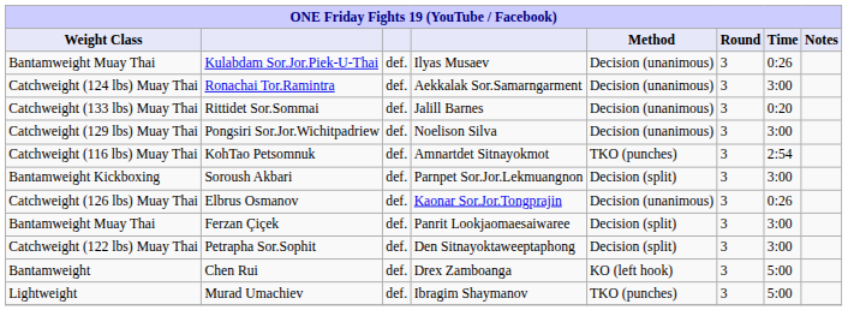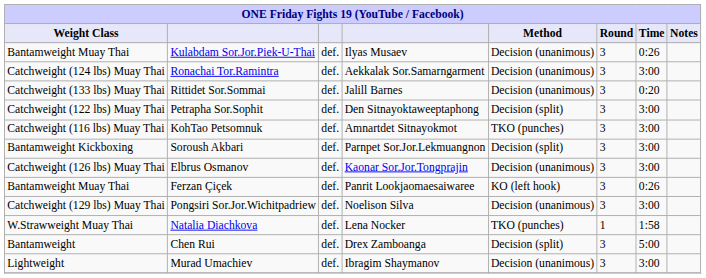 <table class="wikitable" style="font-size: 80%;">
 <tr>
 <th colspan="8" style="background-color: #ccf; color: #000080; text-align: center;"><strong>ONE Friday Fights 19 (YouTube / Facebook)</strong></th>
 </tr>
 <tr>
 <th colspan="1" style="background-color: #E6E8FA; color: #000000; text-align: center;">Weight Class</th>
 <th colspan="1" style="background-color: #E6E8FA; color: #000000; text-align: center;"></th>
 <th colspan="1" style="background-color: #E6E8FA; color: #000000; text-align: center;"></th>
 <th colspan="1" style="background-color: #E6E8FA; color: #000000; text-align: center;"></th>
 <th colspan="1" style="background-color: #E6E8FA; color: #000000; text-align: center;">Method</th>
 <th colspan="1" style="background-color: #E6E8FA; color: #000000; text-align: center;">Round</th>
 <th colspan="1" style="background-color: #E6E8FA; color: #000000; text-align: center;">Time</th>
 <th colspan="1" style="background-color: #E6E8FA; color: #000000; text-align: center;">Notes</th>
 </tr>
 <tr>
 <td>Bantamweight Muay Thai</td>
 <td> <a href='#'>Kulabdam Sor.Jor.Piek-U-Thai</a></td>
 <td>def.</td>
 <td> Ilyas Musaev</td>
 <td>Decision (unanimous)</td>
 <td>3</td>
 <td>0:26</td>
 <td></td>
 </tr>
 <tr>
 <td>Catchweight (124 lbs) Muay Thai</td>
 <td> <a href='#'>Ronachai Tor.Ramintra</a></td>
 <td>def.</td>
 <td> Aekkalak Sor.Samarngarment</td>
 <td>Decision (unanimous)</td>
 <td>3</td>
 <td>3:00</td>
 <td></td>
 </tr>
 <tr>
 <td>Catchweight (133 lbs) Muay Thai</td>
 <td> Rittidet Sor.Sommai</td>
 <td>def.</td>
 <td> Jalill Barnes</td>
 <td>Decision (unanimous)</td>
 <td>3</td>
 <td>0:20</td>
 <td></td>
 </tr>
 <tr>
-<td>Catchweight (129 lbs) Muay Thai</td>
-<td> Pongsiri Sor.Jor.Wichitpadriew</td>
+<td>Catchweight (122 lbs) Muay Thai</td>
+<td> Petrapha Sor.Sophit</td>
 <td>def.</td>
-<td> Noelison Silva</td>
-<td>Decision (unanimous)</td>
+<td> Den Sitnayoktaweeptaphong</td>
+<td>Decision (split)</td>
 <td>3</td>
 <td>3:00</td>
 <td></td>
 </tr>
 <tr>
 <td>Catchweight (116 lbs) Muay Thai</td>
 <td> KohTao Petsomnuk</td>
 <td>def.</td>
 <td> Amnartdet Sitnayokmot</td>
 <td>TKO (punches)</td>
 <td>3</td>
-<td>2:54</td>
+<td>3:00</td>
 <td></td>
 </tr>
 <tr>
 <td>Bantamweight Kickboxing</td>
 <td> Soroush Akbari</td>
 <td>def.</td>
 <td> Parnpet Sor.Jor.Lekmuangnon</td>
 <td>Decision (split)</td>
 <td>3</td>
 <td>3:00</td>
 <td></td>
 </tr>
 <tr>
 <td>Catchweight (126 lbs) Muay Thai</td>
 <td> Elbrus Osmanov</td>
 <td>def.</td>
 <td> <a href='#'>Kaonar Sor.Jor.Tongprajin</a></td>
 <td>Decision (unanimous)</td>
 <td>3</td>
-<td>0:26</td>
+<td>3:00</td>
 <td></td>
 </tr>
 <tr>
 <td>Bantamweight Muay Thai</td>
 <td> Ferzan Çiçek</td>
 <td>def.</td>
 <td> Panrit Lookjaomaesaiwaree</td>
-<td>Decision (split)</td>
+<td>KO (left hook)</td>
+<td>3</td>
+<td>0:26</td>
+<td></td>
+</tr>
+<tr>
+<td>Catchweight (129 lbs) Muay Thai</td>
+<td> Pongsiri Sor.Jor.Wichitpadriew</td>
+<td>def.</td>
+<td> Noelison Silva</td>
+<td>Decision (unanimous)</td>
 <td>3</td>
 <td>3:00</td>
 <td></td>
 </tr>
 <tr>
-<td>Catchweight (122 lbs) Muay Thai</td>
-<td> Petrapha Sor.Sophit</td>
+<td>W.Strawweight Muay Thai</td>
+<td> <a href='#'>Natalia Diachkova</a></td>
 <td>def.</td>
-<td> Den Sitnayoktaweeptaphong</td>
-<td>Decision (split)</td>
-<td>3</td>
-<td>3:00</td>
+<td> Lena Nocker</td>
+<td>TKO (punches)</td>
+<td>1</td>
+<td>1:58</td>
 <td></td>
 </tr>
 <tr>
 <td>Bantamweight</td>
 <td> Chen Rui</td>
 <td>def.</td>
 <td> Drex Zamboanga</td>
-<td>KO (left hook)</td>
+<td>Decision (split)</td>
 <td>3</td>
 <td>5:00</td>
 <td></td>
 </tr>
 <tr>
 <td>Lightweight</td>
 <td> Murad Umachiev</td>
 <td>def.</td>
 <td> Ibragim Shaymanov</td>
-<td>TKO (punches)</td>
+<td>Decision (unanimous)</td>
 <td>3</td>
-<td>5:00</td>
+<td>3:00</td>
 <td></td>
 </tr>
 <tr>
 </tr>
 </table>
